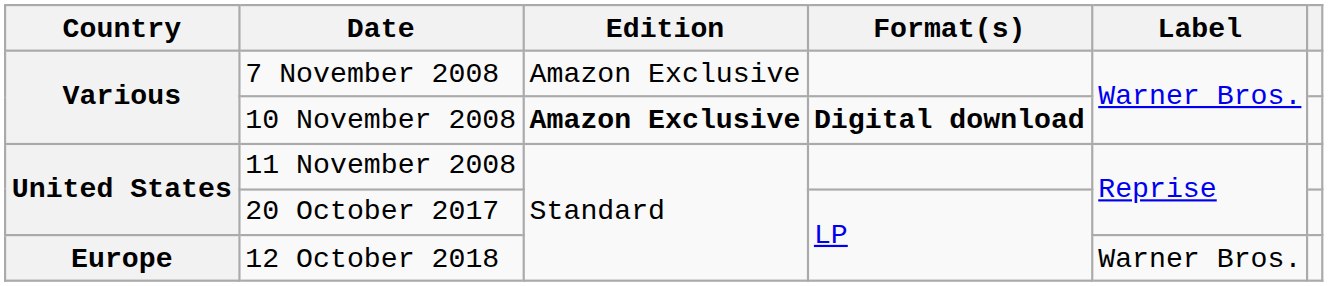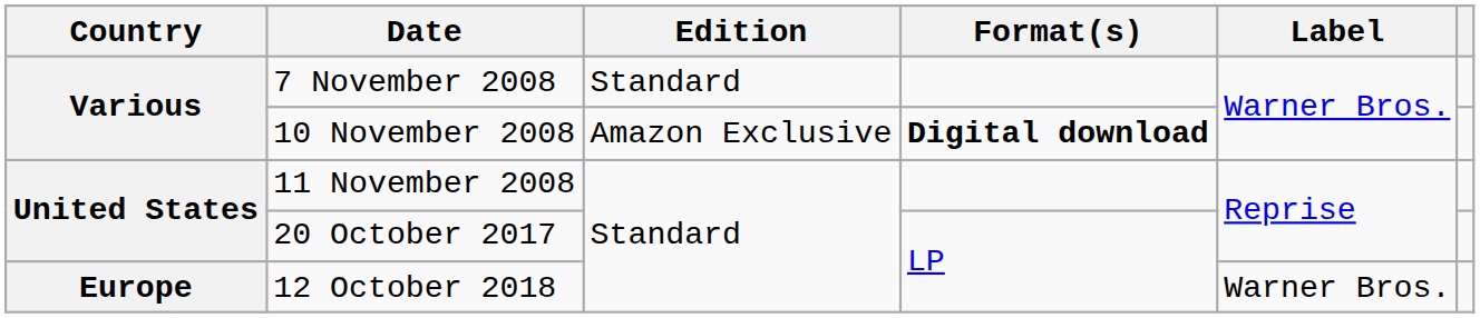 <table class="wikitable plainrowheaders">
 <tr>
 <th scope="col">Country</th>
 <th scope="col">Date</th>
 <th scope="col">Edition</th>
 <th scope="col">Format(s)</th>
 <th scope="col">Label</th>
 <th scope="col"></th>
 </tr>
 <tr>
 <th rowspan="2" scope="row">Various</th>
 <td>7 November 2008</td>
-<td>Amazon Exclusive</td>
+<td>Standard</td>
 <td rowspan="1"></td>
 <td rowspan="2"><a href='#'>Warner Bros.</a></td>
 <td></td>
 </tr>
 <tr>
 <td>10 November 2008</td>
-<td><strong>Amazon Exclusive</strong></td>
+<td>Amazon Exclusive</td>
 <td><strong>Digital download</strong></td>
 <td></td>
 </tr>
 <tr>
 <th rowspan="2" scope="row">United States</th>
 <td>11 November 2008</td>
 <td rowspan="3">Standard</td>
 <td rowspan="1"></td>
 <td rowspan="2"><a href='#'>Reprise</a></td>
 <td></td>
 </tr>
 <tr>
 <td>20 October 2017</td>
 <td rowspan="2"><a href='#'>LP</a></td>
 <td></td>
 </tr>
 <tr>
 <th scope="row">Europe</th>
 <td>12 October 2018</td>
 <td>Warner Bros.</td>
 <td></td>
 </tr>
 </table>
